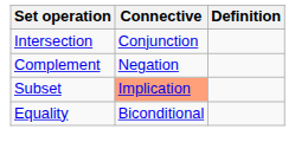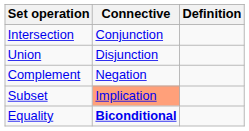 <table class="wikitable" style="margin:1em auto; text-align:left;">
 <tr>
 <th>Set operation</th>
 <th>Connective</th>
 <th>Definition</th>
 </tr>
 <tr>
 <td><a href='#'>Intersection</a></td>
 <td><a href='#'>Conjunction</a></td>
+<td></td>
+</tr>
+<tr>
+<td><a href='#'>Union</a></td>
+<td><a href='#'>Disjunction</a></td>
 <td></td>
 </tr>
 <tr>
 <td><a href='#'>Complement</a></td>
 <td><a href='#'>Negation</a></td>
 <td></td>
 </tr>
 <tr>
 <td><a href='#'>Subset</a></td>
 <td style="background: lightsalmon;"><a href='#'>Implication</a></td>
 <td></td>
 </tr>
 <tr>
 <td><a href='#'>Equality</a></td>
-<td><a href='#'>Biconditional</a></td>
+<td><strong><a href='#'>Biconditional</a></strong></td>
 <td></td>
 </tr>
 </table>
